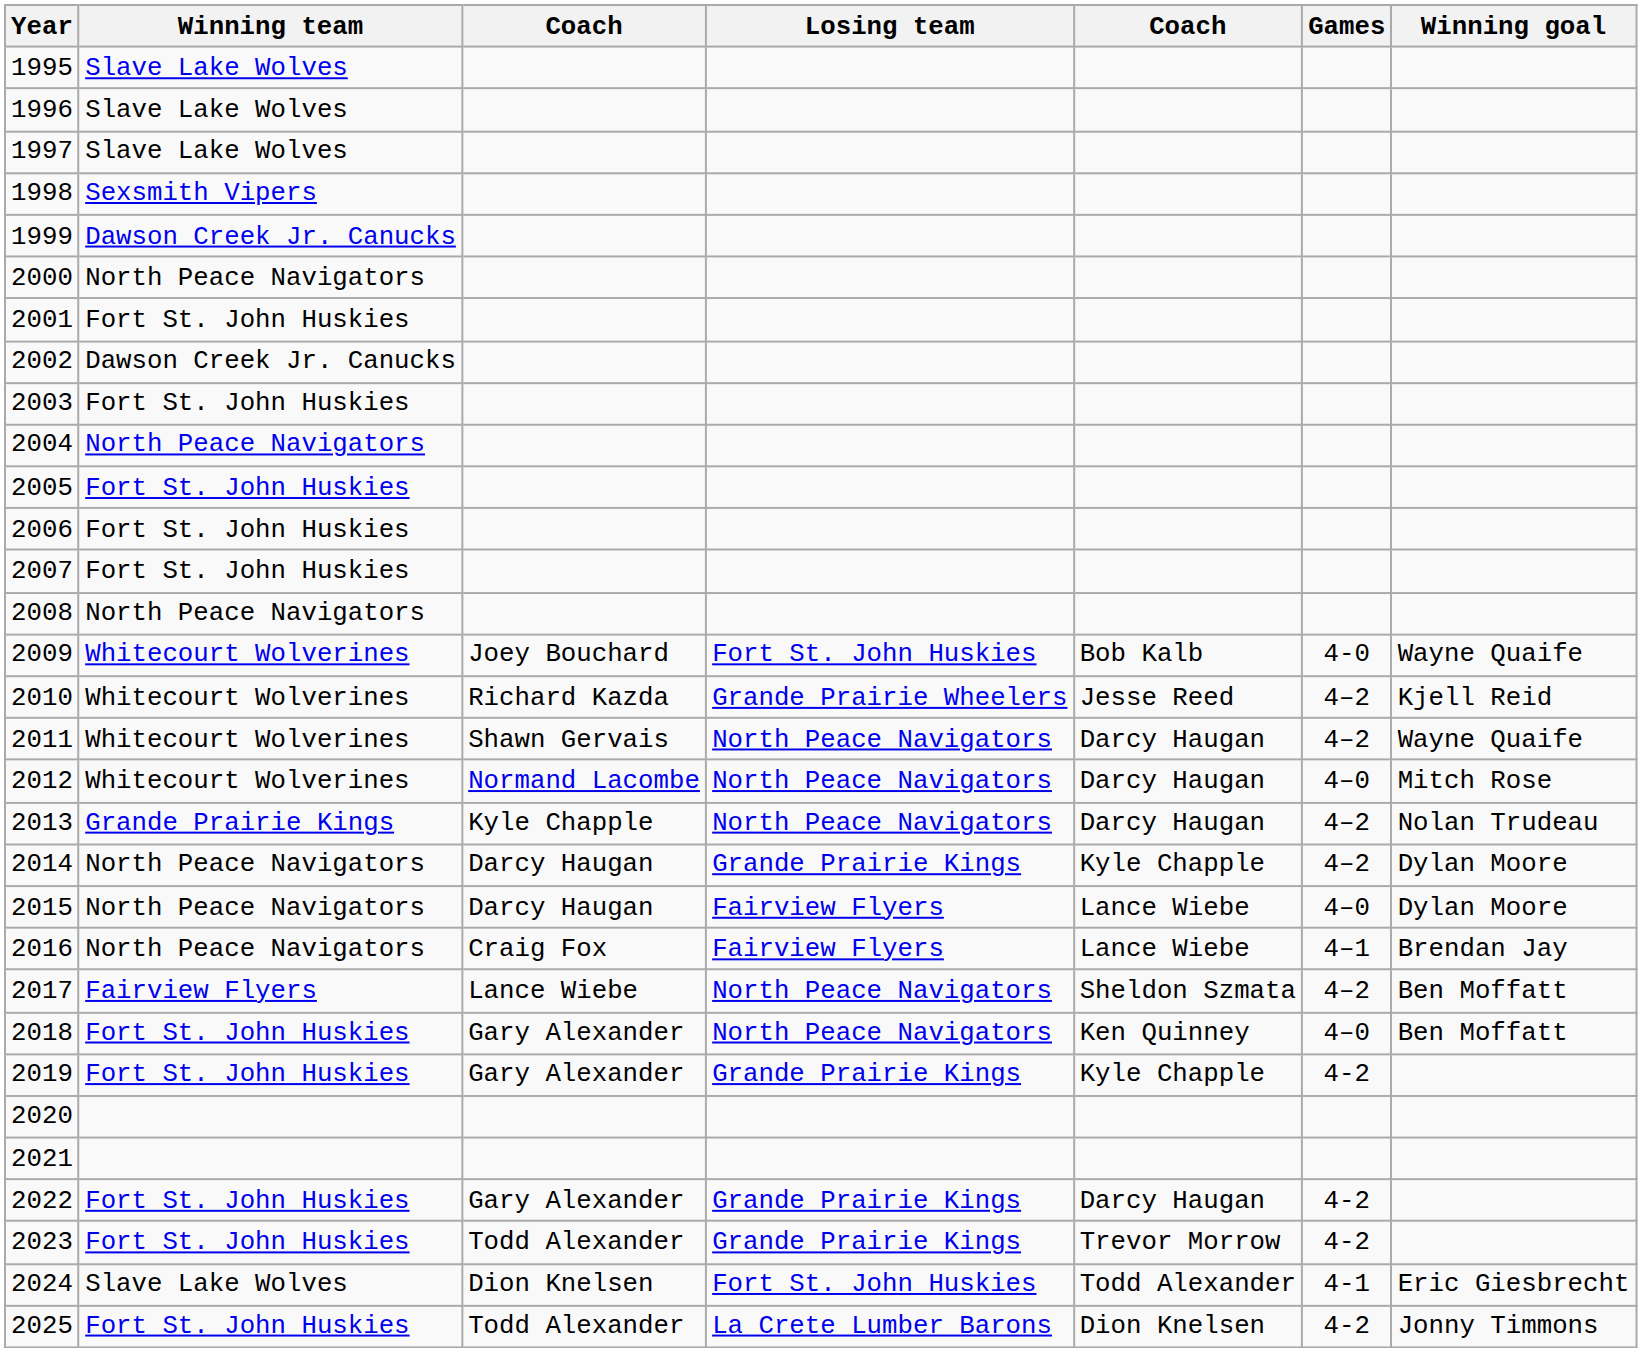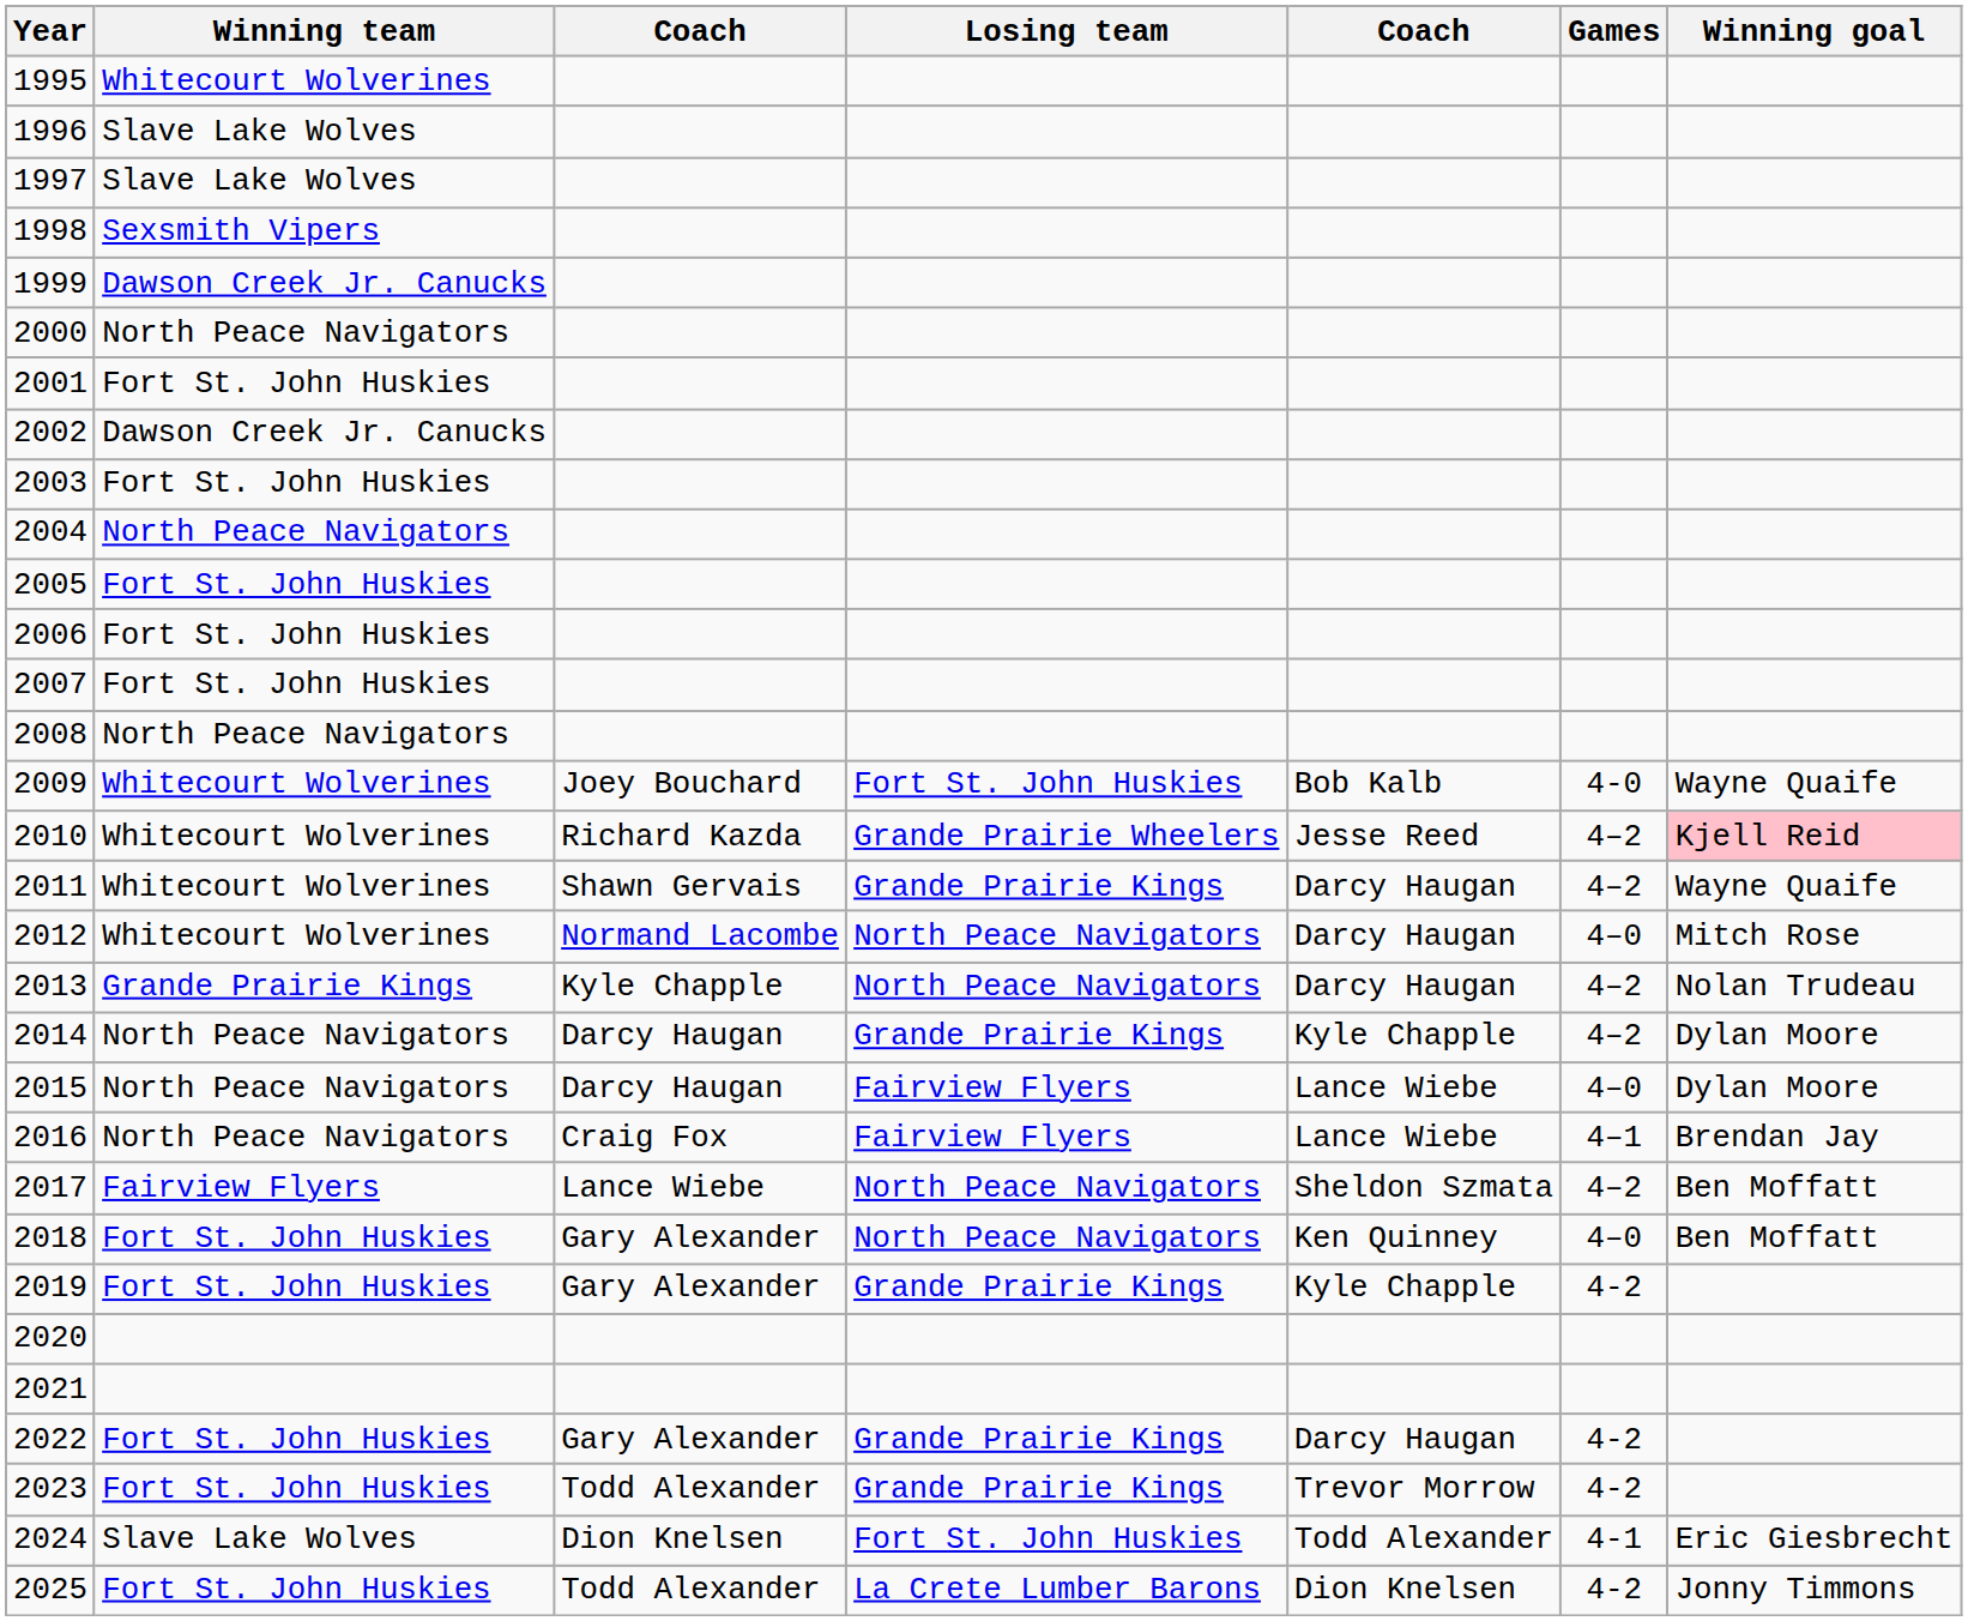 <table class="wikitable">
 <tr>
 <th>Year</th>
 <th>Winning team</th>
 <th>Coach</th>
 <th>Losing team</th>
 <th>Coach</th>
 <th>Games</th>
 <th>Winning goal</th>
 </tr>
 <tr>
 <td>1995</td>
-<td><a href='#'>Slave Lake Wolves</a></td>
+<td><a href='#'>Whitecourt Wolverines</a></td>
 <td></td>
 <td></td>
 <td></td>
 <td></td>
 <td></td>
 </tr>
 <tr>
 <td>1996</td>
 <td>Slave Lake Wolves</td>
 <td></td>
 <td></td>
 <td></td>
 <td></td>
 <td></td>
 </tr>
 <tr>
 <td>1997</td>
 <td>Slave Lake Wolves</td>
 <td></td>
 <td></td>
 <td></td>
 <td></td>
 <td></td>
 </tr>
 <tr>
 <td>1998</td>
 <td><a href='#'>Sexsmith Vipers</a></td>
 <td></td>
 <td></td>
 <td></td>
 <td></td>
 <td></td>
 </tr>
 <tr>
 <td>1999</td>
 <td><a href='#'>Dawson Creek Jr. Canucks</a></td>
 <td></td>
 <td></td>
 <td></td>
 <td></td>
 <td></td>
 </tr>
 <tr>
 <td>2000</td>
 <td>North Peace Navigators</td>
 <td></td>
 <td></td>
 <td></td>
 <td></td>
 <td></td>
 </tr>
 <tr>
 <td>2001</td>
 <td>Fort St. John Huskies</td>
 <td></td>
 <td></td>
 <td></td>
 <td></td>
 <td></td>
 </tr>
 <tr>
 <td>2002</td>
 <td>Dawson Creek Jr. Canucks</td>
 <td></td>
 <td></td>
 <td></td>
 <td></td>
 <td></td>
 </tr>
 <tr>
 <td>2003</td>
 <td>Fort St. John Huskies</td>
 <td></td>
 <td></td>
 <td></td>
 <td></td>
 <td></td>
 </tr>
 <tr>
 <td>2004</td>
 <td><a href='#'>North Peace Navigators</a></td>
 <td></td>
 <td></td>
 <td></td>
 <td></td>
 <td></td>
 </tr>
 <tr>
 <td>2005</td>
 <td><a href='#'>Fort St. John Huskies</a></td>
 <td></td>
 <td></td>
 <td></td>
 <td></td>
 <td></td>
 </tr>
 <tr>
 <td>2006</td>
 <td>Fort St. John Huskies</td>
 <td></td>
 <td></td>
 <td></td>
 <td></td>
 <td></td>
 </tr>
 <tr>
 <td>2007</td>
 <td>Fort St. John Huskies</td>
 <td></td>
 <td></td>
 <td></td>
 <td></td>
 <td></td>
 </tr>
 <tr>
 <td>2008</td>
 <td>North Peace Navigators</td>
 <td></td>
 <td></td>
 <td></td>
 <td></td>
 <td></td>
 </tr>
 <tr>
 <td>2009</td>
 <td><a href='#'>Whitecourt Wolverines</a></td>
 <td>Joey Bouchard</td>
 <td><a href='#'>Fort St. John Huskies</a></td>
 <td>Bob Kalb</td>
 <td align=center>4-0</td>
 <td>Wayne Quaife </td>
 </tr>
 <tr>
 <td>2010</td>
 <td>Whitecourt Wolverines</td>
 <td>Richard Kazda</td>
 <td><a href='#'>Grande Prairie Wheelers</a></td>
 <td>Jesse Reed</td>
 <td align=center>4–2</td>
-<td>Kjell Reid </td>
+<td style="background: pink;">Kjell Reid </td>
 </tr>
 <tr>
 <td>2011</td>
 <td>Whitecourt Wolverines</td>
 <td>Shawn Gervais</td>
-<td><a href='#'>North Peace Navigators</a></td>
+<td><a href='#'>Grande Prairie Kings </a></td>
 <td>Darcy Haugan</td>
 <td align=center>4–2</td>
 <td>Wayne Quaife </td>
 </tr>
 <tr>
 <td>2012</td>
 <td>Whitecourt Wolverines</td>
 <td><a href='#'>Normand Lacombe</a></td>
 <td><a href='#'>North Peace Navigators</a></td>
 <td>Darcy Haugan</td>
 <td align=center>4–0</td>
 <td>Mitch Rose </td>
 </tr>
 <tr>
 <td>2013</td>
 <td><a href='#'>Grande Prairie Kings</a></td>
 <td>Kyle Chapple</td>
 <td><a href='#'>North Peace Navigators</a></td>
 <td>Darcy Haugan</td>
 <td align=center>4–2</td>
 <td>Nolan Trudeau </td>
 </tr>
 <tr>
 <td>2014</td>
 <td>North Peace Navigators</td>
 <td>Darcy Haugan</td>
 <td><a href='#'>Grande Prairie Kings</a></td>
 <td>Kyle Chapple</td>
 <td align=center>4–2</td>
 <td>Dylan Moore </td>
 </tr>
 <tr>
 <td>2015</td>
 <td>North Peace Navigators</td>
 <td>Darcy Haugan</td>
 <td><a href='#'>Fairview Flyers</a></td>
 <td>Lance Wiebe</td>
 <td align=center>4–0</td>
 <td>Dylan Moore </td>
 </tr>
 <tr>
 <td>2016</td>
 <td>North Peace Navigators</td>
 <td>Craig Fox</td>
 <td><a href='#'>Fairview Flyers</a></td>
 <td>Lance Wiebe</td>
 <td align=center>4–1</td>
 <td>Brendan Jay </td>
 </tr>
 <tr>
 <td>2017</td>
 <td><a href='#'>Fairview Flyers</a></td>
 <td>Lance Wiebe</td>
 <td><a href='#'>North Peace Navigators</a></td>
 <td>Sheldon Szmata</td>
 <td align=center>4–2</td>
 <td>Ben Moffatt </td>
 </tr>
 <tr>
 <td>2018</td>
 <td><a href='#'>Fort St. John Huskies</a></td>
 <td>Gary Alexander</td>
 <td><a href='#'>North Peace Navigators</a></td>
 <td>Ken Quinney</td>
 <td align=center>4–0</td>
 <td>Ben Moffatt </td>
 </tr>
 <tr>
 <td>2019</td>
 <td><a href='#'>Fort St. John Huskies</a></td>
 <td>Gary Alexander</td>
 <td><a href='#'>Grande Prairie Kings </a></td>
 <td>Kyle Chapple</td>
 <td align=center>4-2 </td>
 </tr>
 <tr>
 <td>2020</td>
 <td></td>
 <td></td>
 <td></td>
 <td></td>
 <td></td>
 <td></td>
 </tr>
 <tr>
 <td>2021</td>
 <td></td>
 <td></td>
 <td></td>
 <td></td>
 <td></td>
 <td></td>
 </tr>
 <tr>
 <td>2022</td>
 <td><a href='#'>Fort St. John Huskies</a></td>
 <td>Gary Alexander</td>
 <td><a href='#'>Grande Prairie Kings </a></td>
 <td>Darcy Haugan</td>
 <td align=center>4-2 </td>
 <td></td>
 </tr>
 <tr>
 <td>2023</td>
 <td><a href='#'>Fort St. John Huskies</a></td>
 <td>Todd Alexander</td>
 <td><a href='#'>Grande Prairie Kings </a></td>
 <td>Trevor Morrow</td>
 <td align=center>4-2 </td>
 <td></td>
 </tr>
 <tr>
 <td>2024</td>
 <td>Slave Lake Wolves</td>
 <td>Dion Knelsen</td>
 <td><a href='#'>Fort St. John Huskies </a></td>
 <td>Todd Alexander</td>
 <td align=center>4-1 </td>
 <td>Eric Giesbrecht </td>
 </tr>
 <tr>
 <td>2025</td>
 <td><a href='#'>Fort St. John Huskies</a></td>
 <td>Todd Alexander</td>
 <td><a href='#'>La Crete Lumber Barons </a></td>
 <td>Dion Knelsen</td>
 <td align=center>4-2 </td>
 <td>Jonny Timmons </td>
 </tr>
 </table>
